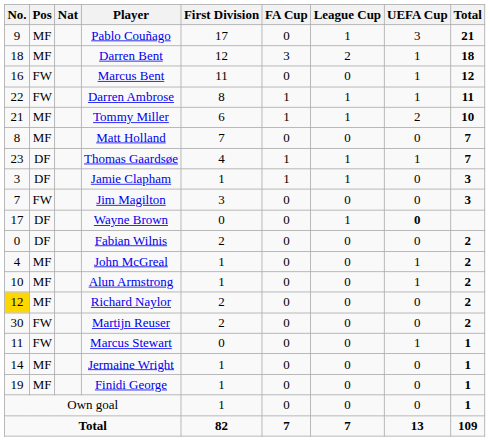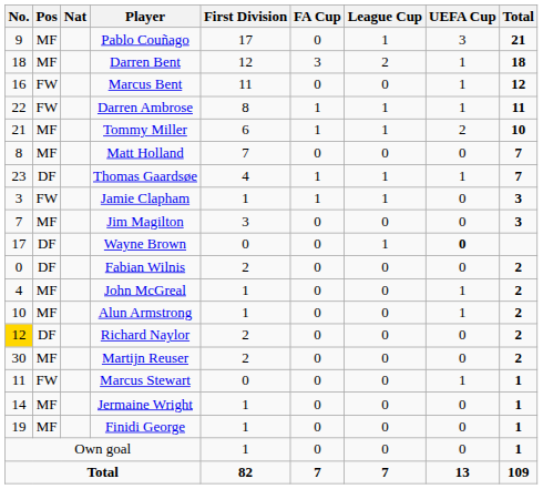 <table class="wikitable" style="text-align:center">
 <tr>
 <th width=0%>No.</th>
 <th width=0%>Pos</th>
 <th width=0%>Nat</th>
 <th width=0%>Player</th>
 <th width=0%>First Division</th>
 <th width=0%>FA Cup</th>
 <th width=0%>League Cup</th>
 <th width=0%>UEFA Cup</th>
 <th width=0%>Total</th>
 </tr>
 <tr>
 <td>9</td>
 <td>MF</td>
 <td align="left"></td>
 <td><a href='#'>Pablo Couñago</a></td>
 <td>17</td>
 <td>0</td>
 <td>1</td>
 <td>3</td>
 <td><strong>21</strong></td>
 </tr>
 <tr>
 <td>18</td>
 <td>MF</td>
 <td align="left"></td>
 <td><a href='#'>Darren Bent</a></td>
 <td>12</td>
 <td>3</td>
 <td>2</td>
 <td>1</td>
 <td><strong>18</strong></td>
 </tr>
 <tr>
 <td>16</td>
 <td>FW</td>
 <td align="left"></td>
 <td><a href='#'>Marcus Bent</a></td>
 <td>11</td>
 <td>0</td>
 <td>0</td>
 <td>1</td>
 <td><strong>12</strong></td>
 </tr>
 <tr>
 <td>22</td>
 <td>FW</td>
 <td align="left"></td>
 <td><a href='#'>Darren Ambrose</a></td>
 <td>8</td>
 <td>1</td>
 <td>1</td>
 <td>1</td>
 <td><strong>11</strong></td>
 </tr>
 <tr>
 <td>21</td>
 <td>MF</td>
 <td align="left"></td>
 <td><a href='#'>Tommy Miller</a></td>
 <td>6</td>
 <td>1</td>
 <td>1</td>
 <td>2</td>
 <td><strong>10</strong></td>
 </tr>
 <tr>
 <td>8</td>
 <td>MF</td>
 <td align="left"></td>
 <td><a href='#'>Matt Holland</a></td>
 <td>7</td>
 <td>0</td>
 <td>0</td>
 <td>0</td>
 <td><strong>7</strong></td>
 </tr>
 <tr>
 <td>23</td>
 <td>DF</td>
 <td align="left"></td>
 <td><a href='#'>Thomas Gaardsøe</a></td>
 <td>4</td>
 <td>1</td>
 <td>1</td>
 <td>1</td>
 <td><strong>7</strong></td>
 </tr>
 <tr>
 <td>3</td>
-<td>DF</td>
+<td>FW</td>
 <td align="left"></td>
 <td><a href='#'>Jamie Clapham</a></td>
 <td>1</td>
 <td>1</td>
 <td>1</td>
 <td>0</td>
 <td><strong>3</strong></td>
 </tr>
 <tr>
 <td>7</td>
-<td>FW</td>
+<td>MF</td>
 <td align="left"></td>
 <td><a href='#'>Jim Magilton</a></td>
 <td>3</td>
 <td>0</td>
 <td>0</td>
 <td>0</td>
 <td><strong>3</strong></td>
 </tr>
 <tr>
 <td>17</td>
 <td>DF</td>
 <td align="left"></td>
 <td><a href='#'>Wayne Brown</a></td>
 <td 0>0</td>
 <td>0</td>
 <td>1</td>
 <td><strong>0</strong></td>
 </tr>
 <tr>
 <td>0</td>
 <td>DF</td>
 <td align="left"></td>
 <td><a href='#'>Fabian Wilnis</a></td>
 <td>2</td>
 <td>0</td>
 <td>0</td>
 <td>0</td>
 <td><strong>2</strong></td>
 </tr>
 <tr>
 <td>4</td>
 <td>MF</td>
 <td align="left"></td>
 <td><a href='#'>John McGreal</a></td>
 <td>1</td>
 <td>0</td>
 <td>0</td>
 <td>1</td>
 <td><strong>2</strong></td>
 </tr>
 <tr>
 <td>10</td>
 <td>MF</td>
 <td align="left"></td>
 <td><a href='#'>Alun Armstrong</a></td>
 <td>1</td>
 <td>0</td>
 <td>0</td>
 <td>1</td>
 <td><strong>2</strong></td>
 </tr>
 <tr>
 <td style="background: gold;">12</td>
-<td>MF</td>
+<td>DF</td>
 <td align="left"></td>
 <td><a href='#'>Richard Naylor</a></td>
 <td>2</td>
 <td>0</td>
 <td>0</td>
 <td>0</td>
 <td><strong>2</strong></td>
 </tr>
 <tr>
 <td>30</td>
-<td>FW</td>
+<td>MF</td>
 <td align="left"></td>
 <td><a href='#'>Martijn Reuser</a></td>
 <td>2</td>
 <td>0</td>
 <td>0</td>
 <td>0</td>
 <td><strong>2</strong></td>
 </tr>
 <tr>
 <td>11</td>
 <td>FW</td>
 <td align="left"></td>
 <td><a href='#'>Marcus Stewart</a></td>
 <td>0</td>
 <td>0</td>
 <td>0</td>
 <td>1</td>
 <td><strong>1</strong></td>
 </tr>
 <tr>
 <td>14</td>
 <td>MF</td>
 <td align="left"></td>
 <td><a href='#'>Jermaine Wright</a></td>
 <td>1</td>
 <td>0</td>
 <td>0</td>
 <td>0</td>
 <td><strong>1</strong></td>
 </tr>
 <tr>
 <td>19</td>
 <td>MF</td>
 <td align="left"></td>
 <td><a href='#'>Finidi George</a></td>
 <td>1</td>
 <td>0</td>
 <td>0</td>
 <td>0</td>
 <td><strong>1</strong></td>
 </tr>
 <tr>
 <td colspan=4>Own goal</td>
 <td>1</td>
 <td>0</td>
 <td>0</td>
 <td>0</td>
 <td><strong>1</strong></td>
 </tr>
 <tr>
 <td colspan=4><strong>Total</strong></td>
 <td><strong>82</strong></td>
 <td><strong>7</strong></td>
 <td><strong>7</strong></td>
 <td><strong>13</strong></td>
 <td><strong>109</strong></td>
 </tr>
 </table>
